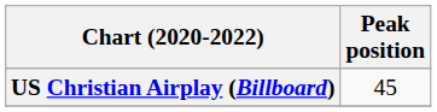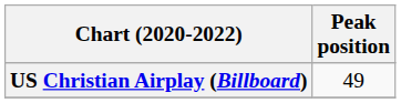 <table class="wikitable sortable plainrowheaders" style="text-align:center">
 <tr>
 <th scope="col">Chart (2020-2022)</th>
 <th scope="col">Peak<br> position</th>
 </tr>
 <tr>
 </tr>
 <tr>
 <th scope="row">US <a href='#'>Christian Airplay</a> (<a href='#'><em>Billboard</em></a>)</th>
-<td>45</td>
+<td>49</td>
 </tr>
 <tr>
 </tr>
 </table>
